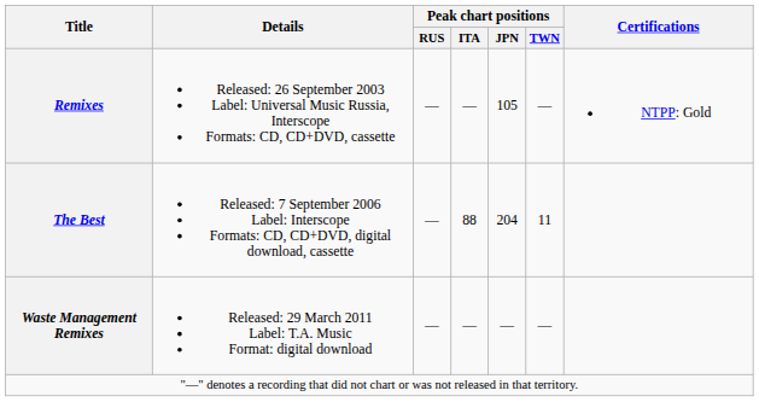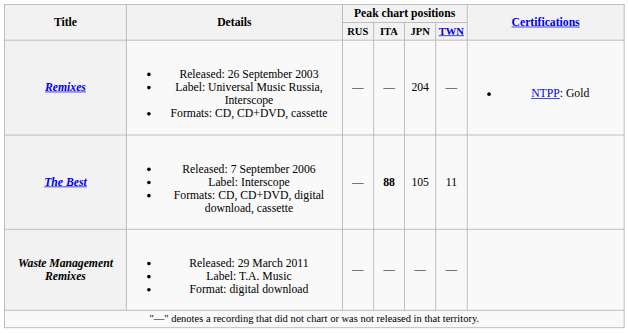 <table class="wikitable plainrowheaders" style="text-align:center;">
 <tr>
 <th scope="col" rowspan="2" style="width:10em;">Title</th>
 <th scope="col" rowspan="2" style="width:18em;">Details</th>
 <th scope="col" colspan="4">Peak chart positions</th>
 <th scope="col" rowspan="2" style="width:13em;"><a href='#'>Certifications</a></th>
 </tr>
 <tr>
 <th scope="col" style="width:2.5em;font-size:90%;">RUS</th>
 <th scope="col" style="width:2.5em;font-size:90%;">ITA<br></th>
 <th scope="col" style="width:2.5em;font-size:90%;">JPN<br></th>
 <th scope="col" style="width:2.5em;font-size:90%;"><a href='#'>TWN</a><br></th>
 </tr>
 <tr>
 <th scope="row"><em><a href='#'>Remixes</a></em></th>
 <td><br><ul><li>Released: 26 September 2003</li><li>Label: Universal Music Russia, Interscope</li><li>Formats: CD,  CD+DVD, cassette</li></ul></td>
 <td>—</td>
 <td>—</td>
-<td>105</td>
+<td>204</td>
 <td>—</td>
 <td><br><ul><li><a href='#'>NTPP</a>: Gold</li></ul></td>
 </tr>
 <tr>
 <th scope="row"><em><a href='#'>The Best</a></em></th>
 <td><br><ul><li>Released: 7 September 2006</li><li>Label: Interscope</li><li>Formats: CD, CD+DVD, digital download, cassette</li></ul></td>
 <td>—</td>
-<td>88</td>
-<td>204</td>
+<td><strong>88</strong></td>
+<td>105</td>
 <td>11</td>
 <td></td>
 </tr>
 <tr>
 <th scope="row"><em>Waste Management Remixes</em><br></th>
 <td><br><ul><li>Released: 29 March 2011</li><li>Label: T.A. Music</li><li>Format: digital download</li></ul></td>
 <td>—</td>
 <td>—</td>
 <td>—</td>
 <td>—</td>
 <td></td>
 </tr>
 <tr>
 <td colspan="13" style="font-size:90%">"—" denotes a recording that did not chart or was not released in that territory.</td>
 </tr>
 </table>
